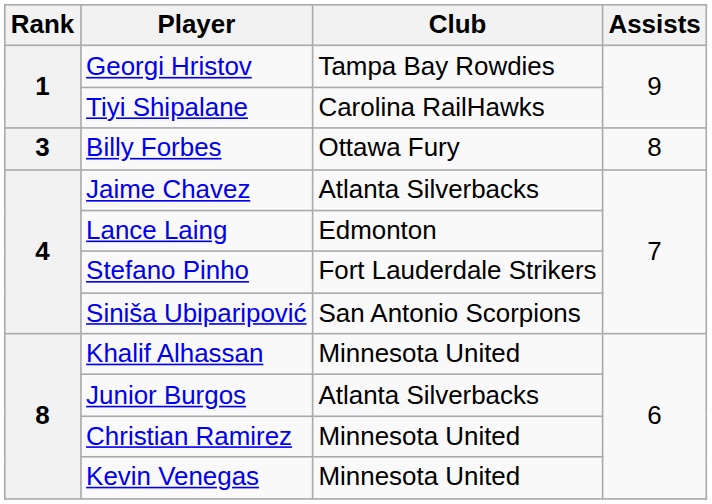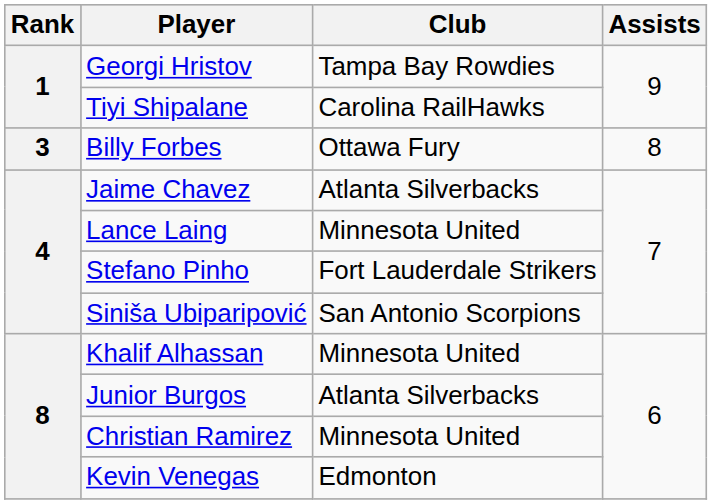 <table class="wikitable">
 <tr>
 <th>Rank</th>
 <th>Player</th>
 <th>Club</th>
 <th>Assists</th>
 </tr>
 <tr>
 <th rowspan="2">1</th>
 <td> <a href='#'>Georgi Hristov</a></td>
 <td>Tampa Bay Rowdies</td>
 <td rowspan="2" style="text-align:center;">9</td>
 </tr>
 <tr>
 <td> <a href='#'>Tiyi Shipalane</a></td>
 <td>Carolina RailHawks</td>
 </tr>
 <tr>
 <th>3</th>
 <td> <a href='#'>Billy Forbes</a></td>
 <td>Ottawa Fury</td>
 <td style="text-align:center;">8</td>
 </tr>
 <tr>
 <th rowspan="4">4</th>
 <td> <a href='#'>Jaime Chavez</a></td>
 <td>Atlanta Silverbacks</td>
 <td rowspan="4" style="text-align:center;">7</td>
 </tr>
 <tr>
 <td> <a href='#'>Lance Laing</a></td>
-<td>Edmonton</td>
+<td>Minnesota United</td>
 </tr>
 <tr>
 <td> <a href='#'>Stefano Pinho</a></td>
 <td>Fort Lauderdale Strikers</td>
 </tr>
 <tr>
 <td> <a href='#'>Siniša Ubiparipović</a></td>
 <td>San Antonio Scorpions</td>
 </tr>
 <tr>
 <th rowspan="4">8</th>
 <td> <a href='#'>Khalif Alhassan</a></td>
 <td>Minnesota United</td>
 <td rowspan="4" style="text-align:center;">6</td>
 </tr>
 <tr>
 <td> <a href='#'>Junior Burgos</a></td>
 <td>Atlanta Silverbacks</td>
 </tr>
 <tr>
 <td> <a href='#'>Christian Ramirez</a></td>
 <td>Minnesota United</td>
 </tr>
 <tr>
 <td> <a href='#'>Kevin Venegas</a></td>
-<td>Minnesota United</td>
+<td>Edmonton</td>
 </tr>
 </table>
